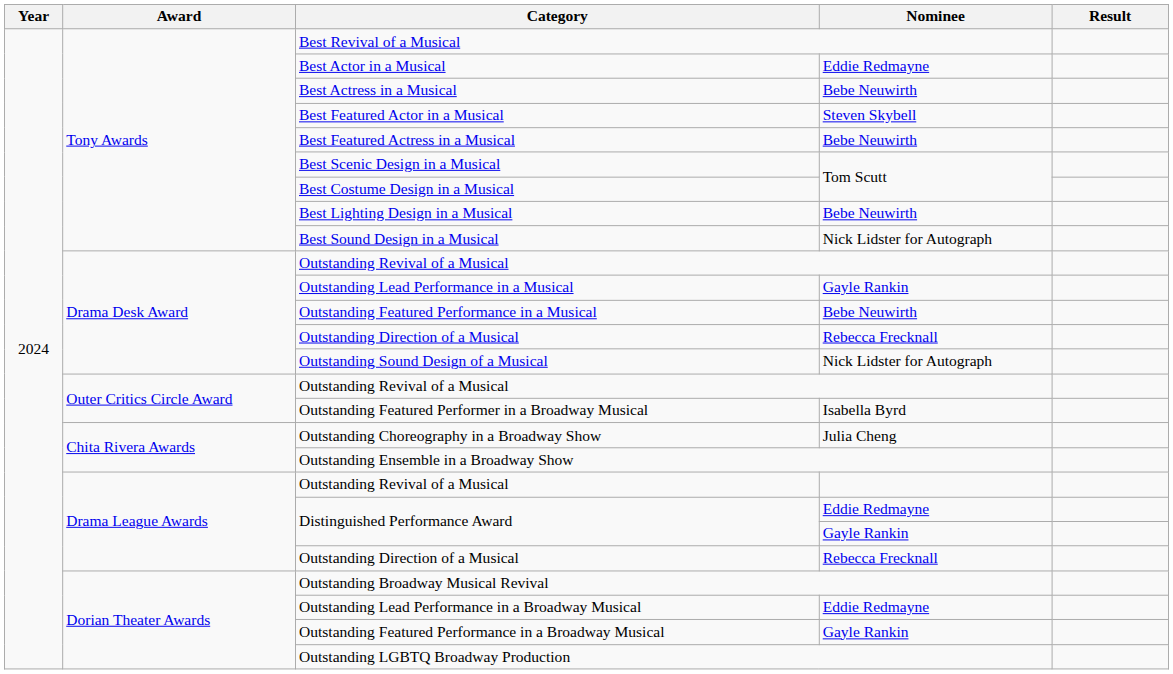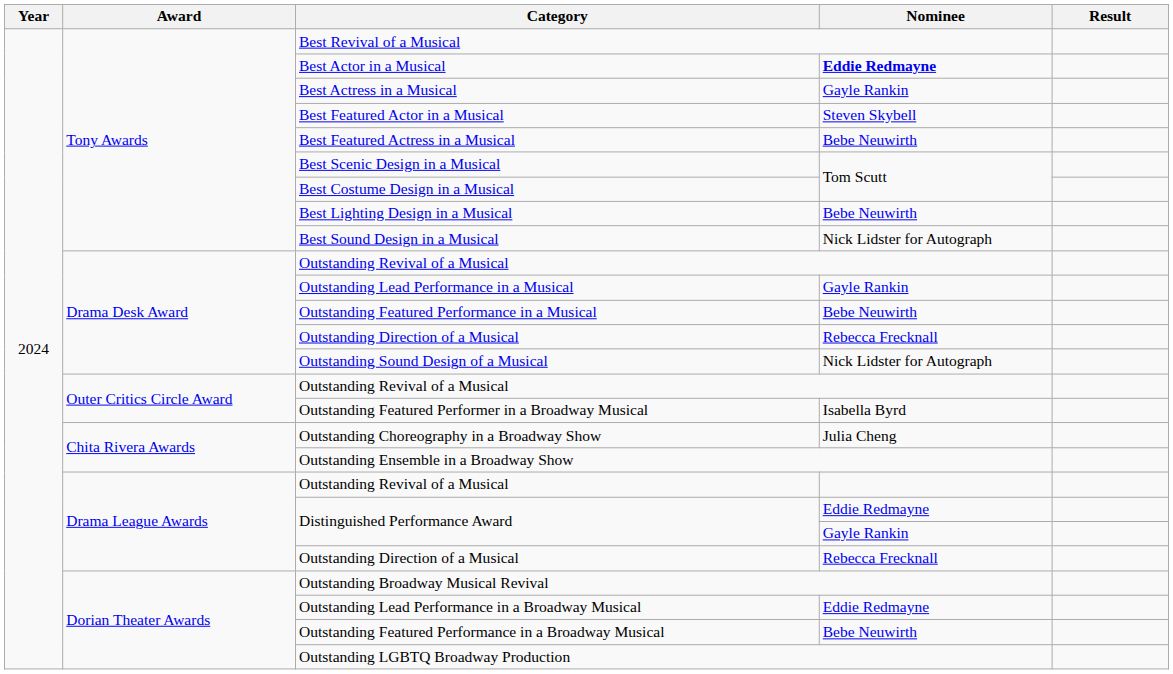 <table class="wikitable" style="width:95%;">
 <tr>
 <th style="width:5%;">Year</th>
 <th style="width:20%;">Award</th>
 <th style="width:45%;">Category</th>
 <th style="width:20%;">Nominee</th>
 <th style="width:10%;">Result</th>
 </tr>
 <tr>
 <td rowspan="26" style="text-align:center;">2024</td>
 <td rowspan="9"><a href='#'>Tony Awards</a></td>
 <td colspan="2"><a href='#'>Best Revival of a Musical</a></td>
 <td></td>
 </tr>
 <tr>
 <td><a href='#'>Best Actor in a Musical</a></td>
-<td><a href='#'>Eddie Redmayne</a></td>
+<td><strong><a href='#'>Eddie Redmayne</a></strong></td>
 <td></td>
 </tr>
 <tr>
 <td><a href='#'>Best Actress in a Musical</a></td>
-<td><a href='#'>Bebe Neuwirth</a></td>
+<td><a href='#'>Gayle Rankin</a></td>
 <td></td>
 </tr>
 <tr>
 <td><a href='#'>Best Featured Actor in a Musical</a></td>
 <td><a href='#'>Steven Skybell</a></td>
 <td></td>
 </tr>
 <tr>
 <td><a href='#'>Best Featured Actress in a Musical</a></td>
 <td><a href='#'>Bebe Neuwirth</a></td>
 <td></td>
 </tr>
 <tr>
 <td><a href='#'>Best Scenic Design in a Musical</a></td>
 <td rowspan="2">Tom Scutt</td>
 <td></td>
 </tr>
 <tr>
 <td><a href='#'>Best Costume Design in a Musical</a></td>
 <td></td>
 </tr>
 <tr>
 <td><a href='#'>Best Lighting Design in a Musical</a></td>
 <td><a href='#'>Bebe Neuwirth</a></td>
 <td></td>
 </tr>
 <tr>
 <td><a href='#'>Best Sound Design in a Musical</a></td>
 <td>Nick Lidster for Autograph</td>
 <td></td>
 </tr>
 <tr>
 <td rowspan="5"><a href='#'>Drama Desk Award</a></td>
 <td colspan="2"><a href='#'>Outstanding Revival of a Musical</a></td>
 <td></td>
 </tr>
 <tr>
 <td><a href='#'>Outstanding Lead Performance in a Musical</a></td>
 <td><a href='#'>Gayle Rankin</a></td>
 <td></td>
 </tr>
 <tr>
 <td><a href='#'>Outstanding Featured Performance in a Musical</a></td>
 <td><a href='#'>Bebe Neuwirth</a></td>
 <td></td>
 </tr>
 <tr>
 <td><a href='#'>Outstanding Direction of a Musical</a></td>
 <td><a href='#'>Rebecca Frecknall</a></td>
 <td></td>
 </tr>
 <tr>
 <td><a href='#'>Outstanding Sound Design of a Musical</a></td>
 <td>Nick Lidster for Autograph</td>
 <td></td>
 </tr>
 <tr>
 <td rowspan="2"><a href='#'>Outer Critics Circle Award</a></td>
 <td colspan="2">Outstanding Revival of a Musical</td>
 <td></td>
 </tr>
 <tr>
 <td>Outstanding Featured Performer in a Broadway Musical</td>
 <td>Isabella Byrd</td>
 <td></td>
 </tr>
 <tr>
 <td rowspan="2"><a href='#'>Chita Rivera Awards</a></td>
 <td>Outstanding Choreography in a Broadway Show</td>
 <td>Julia Cheng</td>
 <td></td>
 </tr>
 <tr>
 <td colspan="2">Outstanding Ensemble in a Broadway Show</td>
 <td></td>
 </tr>
 <tr>
 <td rowspan="4"><a href='#'>Drama League Awards</a></td>
 <td>Outstanding Revival of a Musical</td>
 <td></td>
 <td></td>
 </tr>
 <tr>
 <td rowspan="2">Distinguished Performance Award</td>
 <td><a href='#'>Eddie Redmayne</a></td>
 <td></td>
 </tr>
 <tr>
 <td><a href='#'>Gayle Rankin</a></td>
 <td></td>
 </tr>
 <tr>
 <td>Outstanding Direction of a Musical</td>
 <td><a href='#'>Rebecca Frecknall</a></td>
 <td></td>
 </tr>
 <tr>
 <td rowspan="4"><a href='#'>Dorian Theater Awards</a></td>
 <td colspan="2">Outstanding Broadway Musical Revival</td>
 <td></td>
 </tr>
 <tr>
 <td>Outstanding Lead Performance in a Broadway Musical</td>
 <td><a href='#'>Eddie Redmayne</a></td>
 <td></td>
 </tr>
 <tr>
 <td>Outstanding Featured Performance in a Broadway Musical</td>
-<td><a href='#'>Gayle Rankin</a></td>
+<td><a href='#'>Bebe Neuwirth</a></td>
 <td></td>
 </tr>
 <tr>
 <td colspan="2">Outstanding LGBTQ Broadway Production</td>
 <td></td>
 </tr>
 </table>
